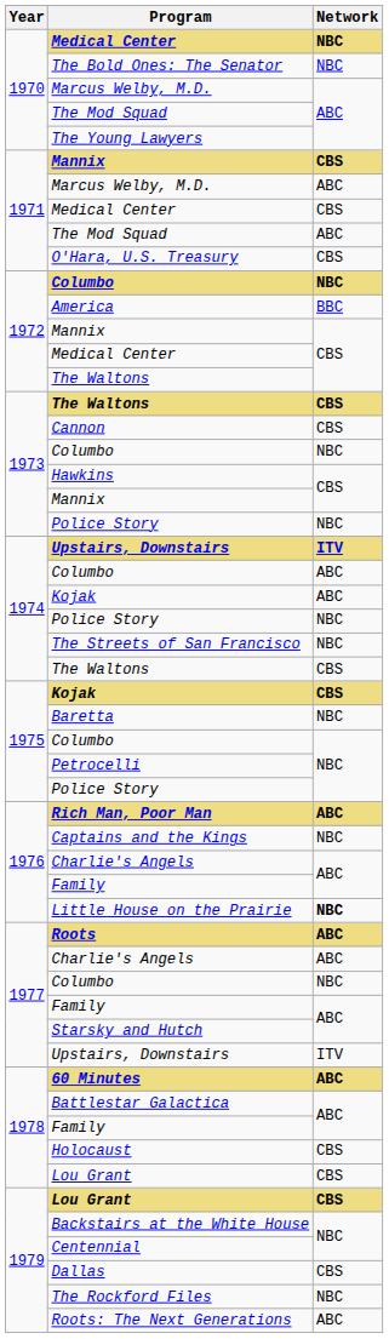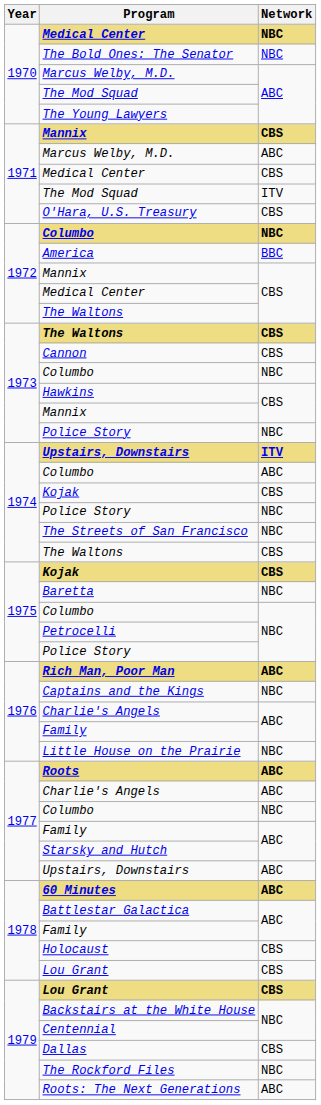 <table class="wikitable">
 <tr>
 <th>Year</th>
 <th>Program</th>
 <th>Network</th>
 </tr>
 <tr>
 <td rowspan="5" style="text-align:center"><a href='#'>1970</a></td>
 <td style="background:#EEDD82;"><strong><em><a href='#'>Medical Center</a></em></strong></td>
 <td style="background:#EEDD82;"><strong>NBC</strong></td>
 </tr>
 <tr>
 <td><em><a href='#'>The Bold Ones: The Senator</a></em></td>
 <td><a href='#'>NBC</a></td>
 </tr>
 <tr>
 <td><em><a href='#'>Marcus Welby, M.D.</a></em></td>
 <td rowspan="3"><a href='#'>ABC</a></td>
 </tr>
 <tr>
 <td><em><a href='#'>The Mod Squad</a></em></td>
 </tr>
 <tr>
 <td><em><a href='#'>The Young Lawyers</a></em></td>
 </tr>
 <tr>
 <td rowspan="5" style="text-align:center"><a href='#'>1971</a></td>
 <td style="background:#EEDD82;"><strong><em><a href='#'>Mannix</a></em></strong></td>
 <td style="background:#EEDD82;"><strong>CBS</strong></td>
 </tr>
 <tr>
 <td><em>Marcus Welby, M.D.</em></td>
 <td>ABC</td>
 </tr>
 <tr>
 <td><em>Medical Center</em></td>
 <td>CBS</td>
 </tr>
 <tr>
 <td><em>The Mod Squad</em></td>
-<td>ABC</td>
+<td>ITV</td>
 </tr>
 <tr>
 <td><em><a href='#'>O'Hara, U.S. Treasury</a></em></td>
 <td>CBS</td>
 </tr>
 <tr>
 <td rowspan="5" style="text-align:center"><a href='#'>1972</a></td>
 <td style="background:#EEDD82;"><strong><em><a href='#'>Columbo</a></em></strong></td>
 <td style="background:#EEDD82;"><strong>NBC</strong></td>
 </tr>
 <tr>
 <td><em><a href='#'>America</a></em></td>
 <td><a href='#'>BBC</a></td>
 </tr>
 <tr>
 <td><em>Mannix</em></td>
 <td rowspan="3">CBS</td>
 </tr>
 <tr>
 <td><em>Medical Center</em></td>
 </tr>
 <tr>
 <td><em><a href='#'>The Waltons</a></em></td>
 </tr>
 <tr>
 <td rowspan="6" style="text-align:center"><a href='#'>1973</a></td>
 <td style="background:#EEDD82;"><strong><em>The Waltons</em></strong></td>
 <td style="background:#EEDD82;"><strong>CBS</strong></td>
 </tr>
 <tr>
 <td><em><a href='#'>Cannon</a></em></td>
 <td>CBS</td>
 </tr>
 <tr>
 <td><em>Columbo</em></td>
 <td>NBC</td>
 </tr>
 <tr>
 <td><em><a href='#'>Hawkins</a></em></td>
 <td rowspan="2">CBS</td>
 </tr>
 <tr>
 <td><em>Mannix</em></td>
 </tr>
 <tr>
 <td><em><a href='#'>Police Story</a></em></td>
 <td>NBC</td>
 </tr>
 <tr>
 <td rowspan="6" style="text-align:center"><a href='#'>1974</a></td>
 <td style="background:#EEDD82;"><strong><em><a href='#'>Upstairs, Downstairs</a></em></strong></td>
 <td style="background:#EEDD82;"><strong><a href='#'>ITV</a></strong></td>
 </tr>
 <tr>
 <td><em>Columbo</em></td>
 <td>ABC</td>
 </tr>
 <tr>
 <td><em><a href='#'>Kojak</a></em></td>
-<td>ABC</td>
+<td>CBS</td>
 </tr>
 <tr>
 <td><em>Police Story</em></td>
 <td>NBC</td>
 </tr>
 <tr>
 <td><em><a href='#'>The Streets of San Francisco</a></em></td>
 <td>NBC</td>
 </tr>
 <tr>
 <td><em>The Waltons</em></td>
 <td>CBS</td>
 </tr>
 <tr>
 <td rowspan="5" style="text-align:center"><a href='#'>1975</a></td>
 <td style="background:#EEDD82;"><strong><em>Kojak</em></strong></td>
 <td style="background:#EEDD82;"><strong>CBS</strong></td>
 </tr>
 <tr>
 <td><em><a href='#'>Baretta</a></em></td>
 <td>NBC</td>
 </tr>
 <tr>
 <td><em>Columbo</em></td>
 <td rowspan="3">NBC</td>
 </tr>
 <tr>
 <td><em><a href='#'>Petrocelli</a></em></td>
 </tr>
 <tr>
 <td><em>Police Story</em></td>
 </tr>
 <tr>
 <td rowspan="5" style="text-align:center"><a href='#'>1976</a></td>
 <td style="background:#EEDD82;"><strong><em><a href='#'>Rich Man, Poor Man</a></em></strong></td>
 <td style="background:#EEDD82;"><strong>ABC</strong></td>
 </tr>
 <tr>
 <td><em><a href='#'>Captains and the Kings</a></em></td>
 <td>NBC</td>
 </tr>
 <tr>
 <td><em><a href='#'>Charlie's Angels</a></em></td>
 <td rowspan="2">ABC</td>
 </tr>
 <tr>
 <td><em><a href='#'>Family</a></em></td>
 </tr>
 <tr>
 <td><em><a href='#'>Little House on the Prairie</a></em></td>
-<td><strong>NBC</strong></td>
+<td>NBC</td>
 </tr>
 <tr>
 <td rowspan="6" style="text-align:center"><a href='#'>1977</a></td>
 <td style="background:#EEDD82;"><strong><em><a href='#'>Roots</a></em></strong></td>
 <td style="background:#EEDD82;"><strong>ABC</strong></td>
 </tr>
 <tr>
 <td><em>Charlie's Angels</em></td>
 <td>ABC</td>
 </tr>
 <tr>
 <td><em>Columbo</em></td>
 <td>NBC</td>
 </tr>
 <tr>
 <td><em>Family</em></td>
 <td rowspan="2">ABC</td>
 </tr>
 <tr>
 <td><em><a href='#'>Starsky and Hutch</a></em></td>
 </tr>
 <tr>
 <td><em>Upstairs, Downstairs</em></td>
-<td>ITV</td>
+<td>ABC</td>
 </tr>
 <tr>
 <td rowspan="5" style="text-align:center"><a href='#'>1978</a></td>
 <td style="background:#EEDD82;"><strong><em><a href='#'>60 Minutes</a></em></strong></td>
 <td style="background:#EEDD82;"><strong>ABC</strong></td>
 </tr>
 <tr>
 <td><em><a href='#'>Battlestar Galactica</a></em></td>
 <td rowspan="2">ABC</td>
 </tr>
 <tr>
 <td><em>Family</em></td>
 </tr>
 <tr>
 <td><em><a href='#'>Holocaust</a></em></td>
 <td>CBS</td>
 </tr>
 <tr>
 <td><em><a href='#'>Lou Grant</a></em></td>
 <td>CBS</td>
 </tr>
 <tr>
 <td rowspan="6" style="text-align:center"><a href='#'>1979</a></td>
 <td style="background:#EEDD82;"><strong><em>Lou Grant</em></strong></td>
 <td style="background:#EEDD82;"><strong>CBS</strong></td>
 </tr>
 <tr>
 <td><em><a href='#'>Backstairs at the White House</a></em></td>
 <td rowspan="2">NBC</td>
 </tr>
 <tr>
 <td><em><a href='#'>Centennial</a></em></td>
 </tr>
 <tr>
 <td><em><a href='#'>Dallas</a></em></td>
 <td>CBS</td>
 </tr>
 <tr>
 <td><em><a href='#'>The Rockford Files</a></em></td>
 <td>NBC</td>
 </tr>
 <tr>
 <td><em><a href='#'>Roots: The Next Generations</a></em></td>
 <td>ABC</td>
 </tr>
 </table>
